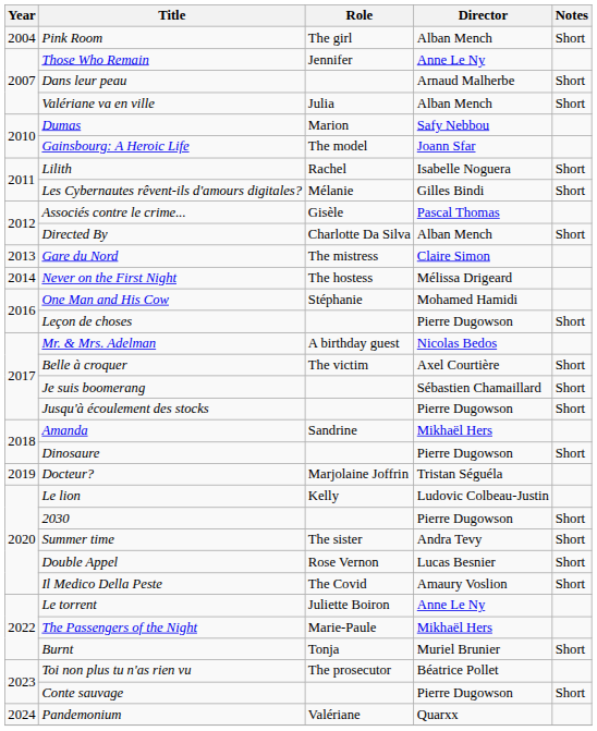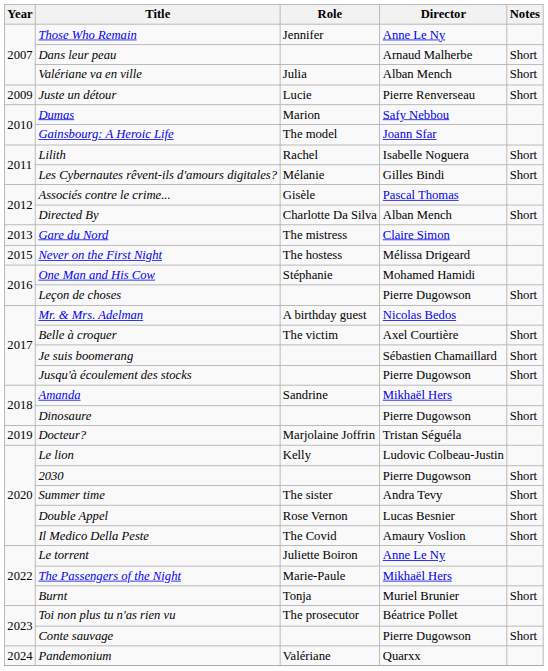 <table class="wikitable sortable">
 <tr>
 <th>Year</th>
 <th>Title</th>
 <th>Role</th>
 <th>Director</th>
 <th class="unsortable">Notes</th>
-</tr>
-<tr>
-<td>2004</td>
-<td><em>Pink Room</em></td>
-<td>The girl</td>
-<td>Alban Mench</td>
-<td>Short</td>
 </tr>
 <tr>
 <td rowspan=3>2007</td>
 <td><em><a href='#'>Those Who Remain</a></em></td>
 <td>Jennifer</td>
 <td><a href='#'>Anne Le Ny</a></td>
 <td></td>
 </tr>
 <tr>
 <td><em>Dans leur peau</em></td>
 <td></td>
 <td>Arnaud Malherbe</td>
 <td>Short</td>
 </tr>
 <tr>
 <td><em>Valériane va en ville</em></td>
 <td>Julia</td>
 <td>Alban Mench</td>
+<td>Short</td>
+</tr>
+<tr>
+<td>2009</td>
+<td><em>Juste un détour</em></td>
+<td>Lucie</td>
+<td>Pierre Renverseau</td>
 <td>Short</td>
 </tr>
 <tr>
 <td rowspan=2>2010</td>
 <td><em><a href='#'>Dumas</a></em></td>
 <td>Marion</td>
 <td><a href='#'>Safy Nebbou</a></td>
 <td></td>
 </tr>
 <tr>
 <td><em><a href='#'>Gainsbourg: A Heroic Life</a></em></td>
 <td>The model</td>
 <td><a href='#'>Joann Sfar</a></td>
 <td></td>
 </tr>
 <tr>
 <td rowspan=2>2011</td>
 <td><em>Lilith</em></td>
 <td>Rachel</td>
 <td>Isabelle Noguera</td>
 <td>Short</td>
 </tr>
 <tr>
 <td><em>Les Cybernautes rêvent-ils d'amours digitales?</em></td>
 <td>Mélanie</td>
 <td>Gilles Bindi</td>
 <td>Short</td>
 </tr>
 <tr>
 <td rowspan=2>2012</td>
 <td><em>Associés contre le crime...</em></td>
 <td>Gisèle</td>
 <td><a href='#'>Pascal Thomas</a></td>
 <td></td>
 </tr>
 <tr>
 <td><em>Directed By</em></td>
 <td>Charlotte Da Silva</td>
 <td>Alban Mench</td>
 <td>Short</td>
 </tr>
 <tr>
 <td>2013</td>
 <td><em><a href='#'>Gare du Nord</a></em></td>
 <td>The mistress</td>
 <td><a href='#'>Claire Simon</a></td>
 <td></td>
 </tr>
 <tr>
-<td>2014</td>
+<td>2015</td>
 <td><em><a href='#'>Never on the First Night</a></em></td>
 <td>The hostess</td>
 <td>Mélissa Drigeard</td>
 <td></td>
 </tr>
 <tr>
 <td rowspan=2>2016</td>
 <td><em><a href='#'>One Man and His Cow</a></em></td>
 <td>Stéphanie</td>
 <td>Mohamed Hamidi</td>
 <td></td>
 </tr>
 <tr>
 <td><em>Leçon de choses</em></td>
 <td></td>
 <td>Pierre Dugowson</td>
 <td>Short</td>
 </tr>
 <tr>
 <td rowspan=4>2017</td>
 <td><em><a href='#'>Mr. & Mrs. Adelman</a></em></td>
 <td>A birthday guest</td>
 <td><a href='#'>Nicolas Bedos</a></td>
 <td></td>
 </tr>
 <tr>
 <td><em>Belle à croquer</em></td>
 <td>The victim</td>
 <td>Axel Courtière</td>
 <td>Short</td>
 </tr>
 <tr>
 <td><em>Je suis boomerang</em></td>
 <td></td>
 <td>Sébastien Chamaillard</td>
 <td>Short</td>
 </tr>
 <tr>
 <td><em>Jusqu'à écoulement des stocks</em></td>
 <td></td>
 <td>Pierre Dugowson</td>
 <td>Short</td>
 </tr>
 <tr>
 <td rowspan=2>2018</td>
 <td><em><a href='#'>Amanda</a></em></td>
 <td>Sandrine</td>
 <td><a href='#'>Mikhaël Hers</a></td>
 <td></td>
 </tr>
 <tr>
 <td><em>Dinosaure</em></td>
 <td></td>
 <td>Pierre Dugowson</td>
 <td>Short</td>
 </tr>
 <tr>
 <td>2019</td>
 <td><em>Docteur?</em></td>
 <td>Marjolaine Joffrin</td>
 <td>Tristan Séguéla</td>
 <td></td>
 </tr>
 <tr>
 <td rowspan=5>2020</td>
 <td><em>Le lion</em></td>
 <td>Kelly</td>
 <td>Ludovic Colbeau-Justin</td>
 <td></td>
 </tr>
 <tr>
 <td><em>2030</em></td>
 <td></td>
 <td>Pierre Dugowson</td>
 <td>Short</td>
 </tr>
 <tr>
 <td><em>Summer time</em></td>
 <td>The sister</td>
 <td>Andra Tevy</td>
 <td>Short</td>
 </tr>
 <tr>
 <td><em>Double Appel</em></td>
 <td>Rose Vernon</td>
 <td>Lucas Besnier</td>
 <td>Short</td>
 </tr>
 <tr>
 <td><em>Il Medico Della Peste</em></td>
 <td>The Covid</td>
 <td>Amaury Voslion</td>
 <td>Short</td>
 </tr>
 <tr>
 <td rowspan=3>2022</td>
 <td><em>Le torrent</em></td>
 <td>Juliette Boiron</td>
 <td><a href='#'>Anne Le Ny</a></td>
 <td></td>
 </tr>
 <tr>
 <td><em><a href='#'>The Passengers of the Night</a></em></td>
 <td>Marie-Paule</td>
 <td><a href='#'>Mikhaël Hers</a></td>
 <td></td>
 </tr>
 <tr>
 <td><em>Burnt</em></td>
 <td>Tonja</td>
 <td>Muriel Brunier</td>
 <td>Short</td>
 </tr>
 <tr>
 <td rowspan=2>2023</td>
 <td><em>Toi non plus tu n'as rien vu</em></td>
 <td>The prosecutor</td>
 <td>Béatrice Pollet</td>
 <td></td>
 </tr>
 <tr>
 <td><em>Conte sauvage</em></td>
 <td></td>
 <td>Pierre Dugowson</td>
 <td>Short</td>
 </tr>
 <tr>
 <td rowspan=1>2024</td>
 <td><em>Pandemonium</em></td>
 <td>Valériane</td>
 <td>Quarxx</td>
 <td></td>
 </tr>
 <tr>
 </tr>
 </table>
